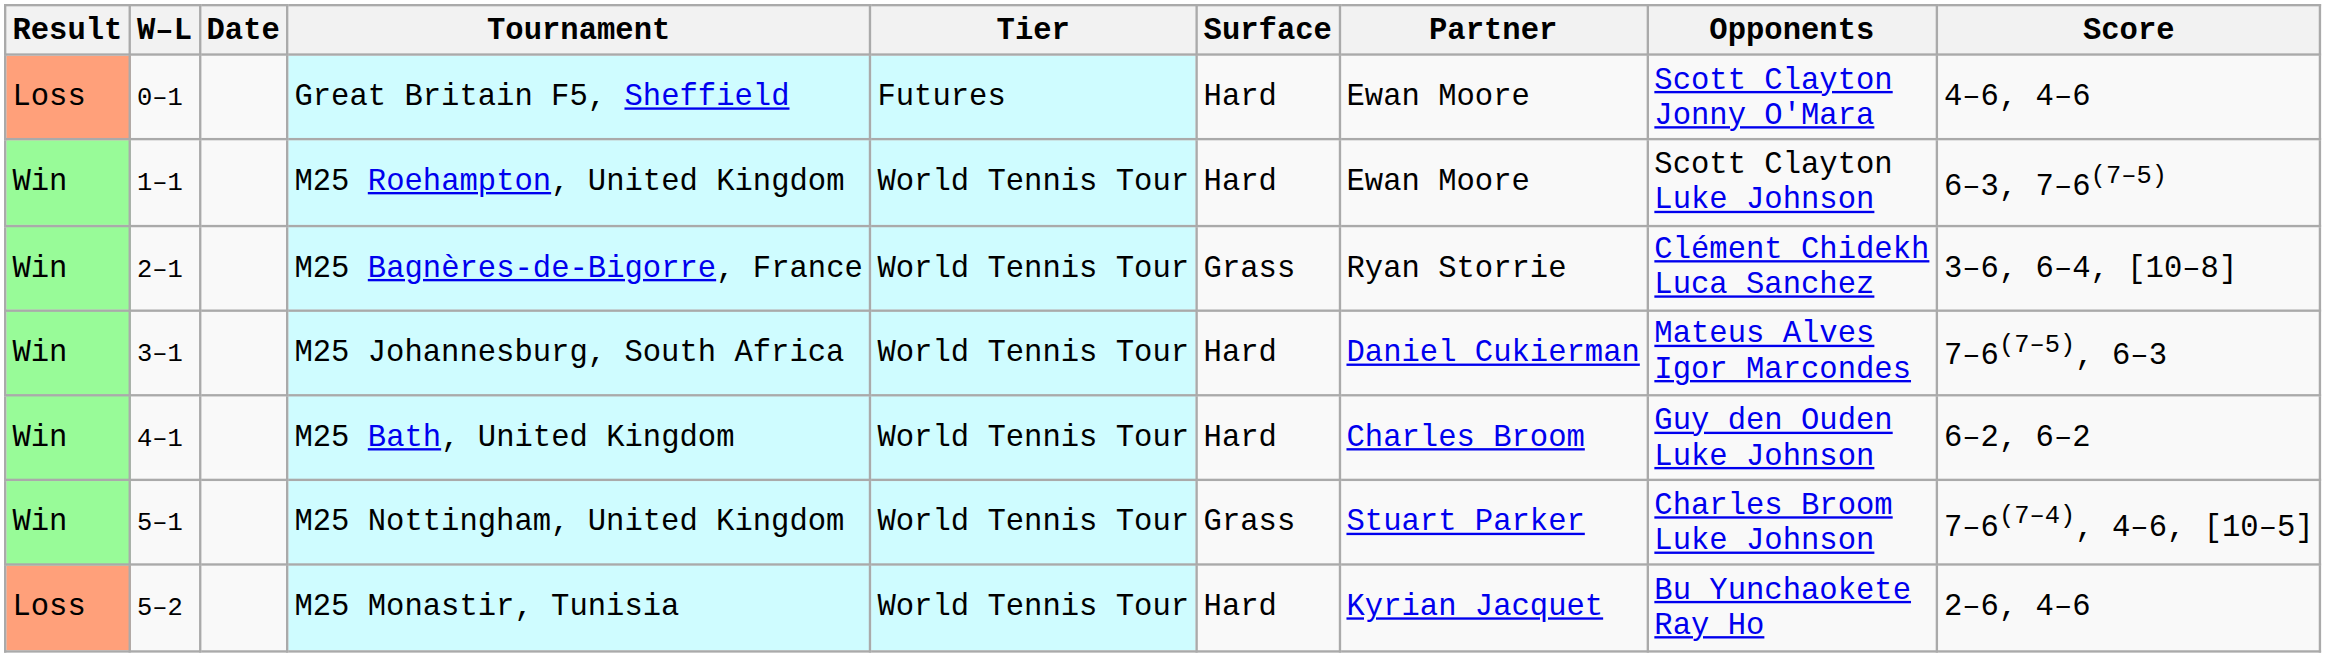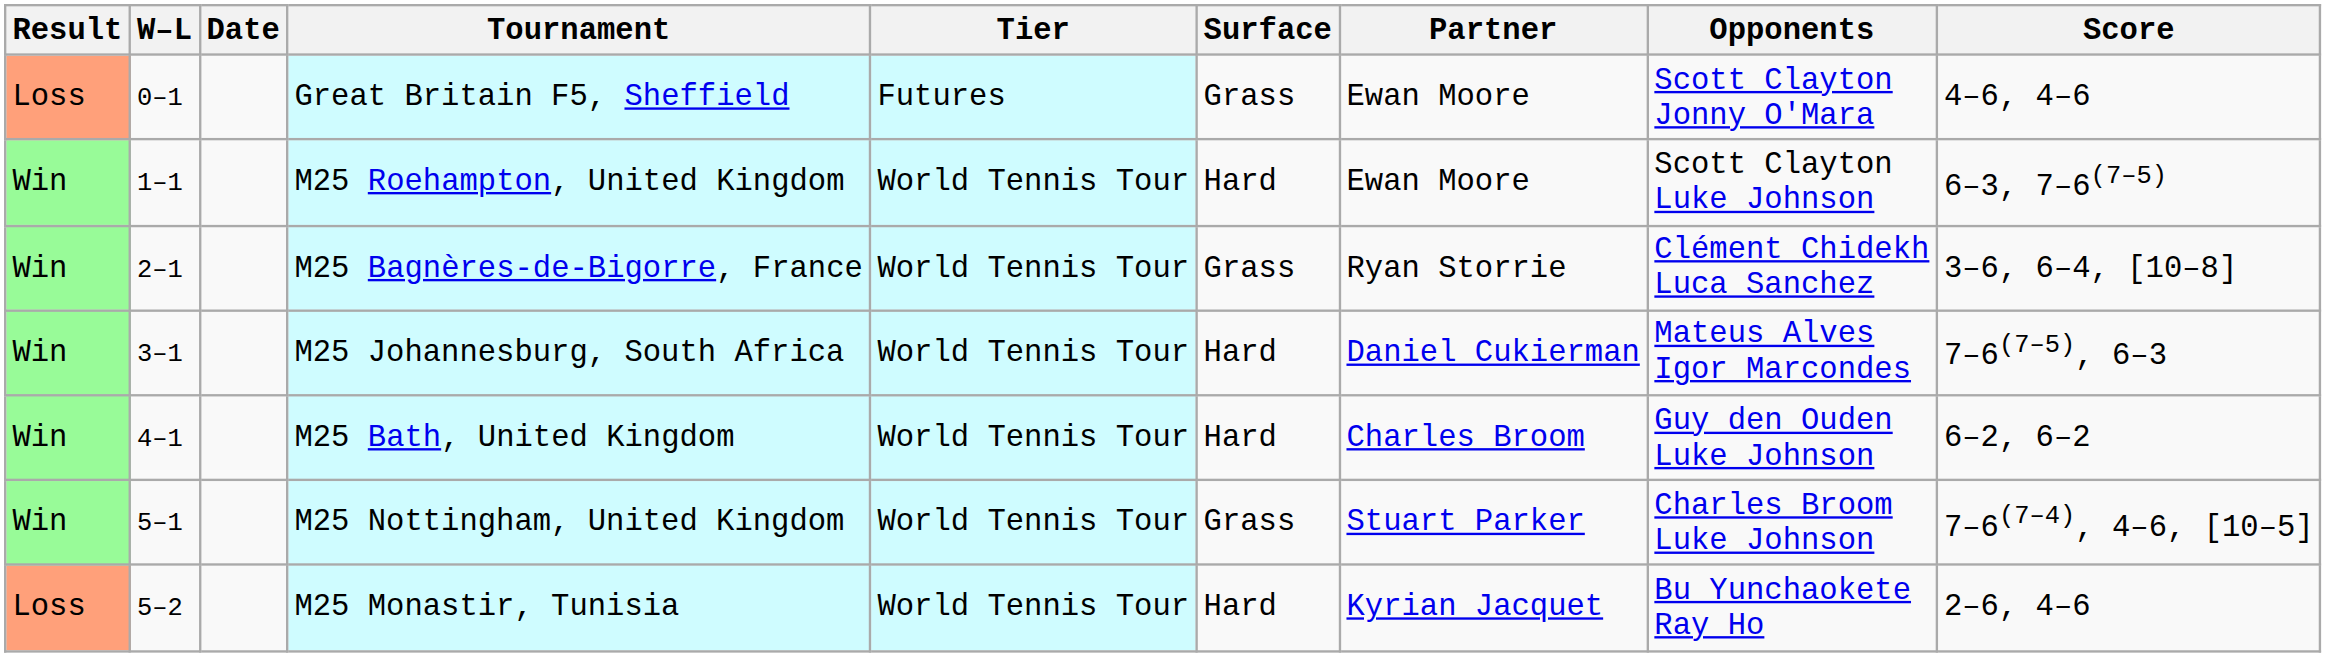 <table class="sortable wikitable">
 <tr>
 <th>Result</th>
 <th class="unsortable">W–L</th>
 <th>Date</th>
 <th>Tournament</th>
 <th>Tier</th>
 <th>Surface</th>
 <th>Partner</th>
 <th>Opponents</th>
 <th class="unsortable">Score</th>
 </tr>
 <tr>
 <td bgcolor=FFA07A>Loss</td>
 <td><small>0–1</small></td>
 <td></td>
 <td style="background:#cffcff;">Great Britain F5, <a href='#'>Sheffield</a></td>
 <td style="background:#cffcff;">Futures</td>
-<td>Hard</td>
+<td>Grass</td>
 <td> Ewan Moore</td>
 <td> <a href='#'>Scott Clayton</a> <br>  <a href='#'>Jonny O'Mara</a></td>
 <td>4–6, 4–6</td>
 </tr>
 <tr>
 <td bgcolor=98FB98>Win</td>
 <td><small>1–1</small></td>
 <td></td>
 <td style="background:#cffcff;">M25 <a href='#'>Roehampton</a>, United Kingdom</td>
 <td style="background:#cffcff;">World Tennis Tour</td>
 <td>Hard</td>
 <td> Ewan Moore</td>
 <td> Scott Clayton <br>  <a href='#'>Luke Johnson</a></td>
 <td>6–3, 7–6<sup>(7–5)</sup></td>
 </tr>
 <tr>
 <td bgcolor=98FB98>Win</td>
 <td><small>2–1</small></td>
 <td></td>
 <td style="background:#cffcff;">M25 <a href='#'>Bagnères-de-Bigorre</a>, France</td>
 <td style="background:#cffcff;">World Tennis Tour</td>
 <td>Grass</td>
 <td> Ryan Storrie</td>
 <td> <a href='#'>Clément Chidekh</a> <br>  <a href='#'>Luca Sanchez</a></td>
 <td>3–6, 6–4, [10–8]</td>
 </tr>
 <tr>
 <td bgcolor=98FB98>Win</td>
 <td><small>3–1</small></td>
 <td></td>
 <td style="background:#cffcff;">M25 Johannesburg, South Africa</td>
 <td style="background:#cffcff;">World Tennis Tour</td>
 <td>Hard</td>
 <td> <a href='#'>Daniel Cukierman</a></td>
 <td> <a href='#'>Mateus Alves</a> <br>  <a href='#'>Igor Marcondes</a></td>
 <td>7–6<sup>(7–5)</sup>, 6–3</td>
 </tr>
 <tr>
 <td bgcolor=98FB98>Win</td>
 <td><small>4–1</small></td>
 <td></td>
 <td style="background:#cffcff;">M25 <a href='#'>Bath</a>, United Kingdom</td>
 <td style="background:#cffcff;">World Tennis Tour</td>
 <td>Hard</td>
 <td> <a href='#'>Charles Broom</a></td>
 <td> <a href='#'>Guy den Ouden</a> <br>  <a href='#'>Luke Johnson</a></td>
 <td>6–2, 6–2</td>
 </tr>
 <tr>
 <td bgcolor=98FB98>Win</td>
 <td><small>5–1</small></td>
 <td></td>
 <td style="background:#cffcff;">M25 Nottingham, United Kingdom</td>
 <td style="background:#cffcff;">World Tennis Tour</td>
 <td>Grass</td>
 <td> <a href='#'>Stuart Parker</a></td>
 <td> <a href='#'>Charles Broom</a> <br>  <a href='#'>Luke Johnson</a></td>
 <td>7–6<sup>(7–4)</sup>, 4–6, [10–5]</td>
 </tr>
 <tr>
 <td bgcolor=FFA07A>Loss</td>
 <td><small>5–2</small></td>
 <td></td>
 <td style="background:#cffcff;">M25 Monastir, Tunisia</td>
 <td style="background:#cffcff;">World Tennis Tour</td>
 <td>Hard</td>
 <td> <a href='#'>Kyrian Jacquet</a></td>
 <td> <a href='#'>Bu Yunchaokete</a> <br>  <a href='#'>Ray Ho</a></td>
 <td>2–6, 4–6</td>
 </tr>
 </table>
